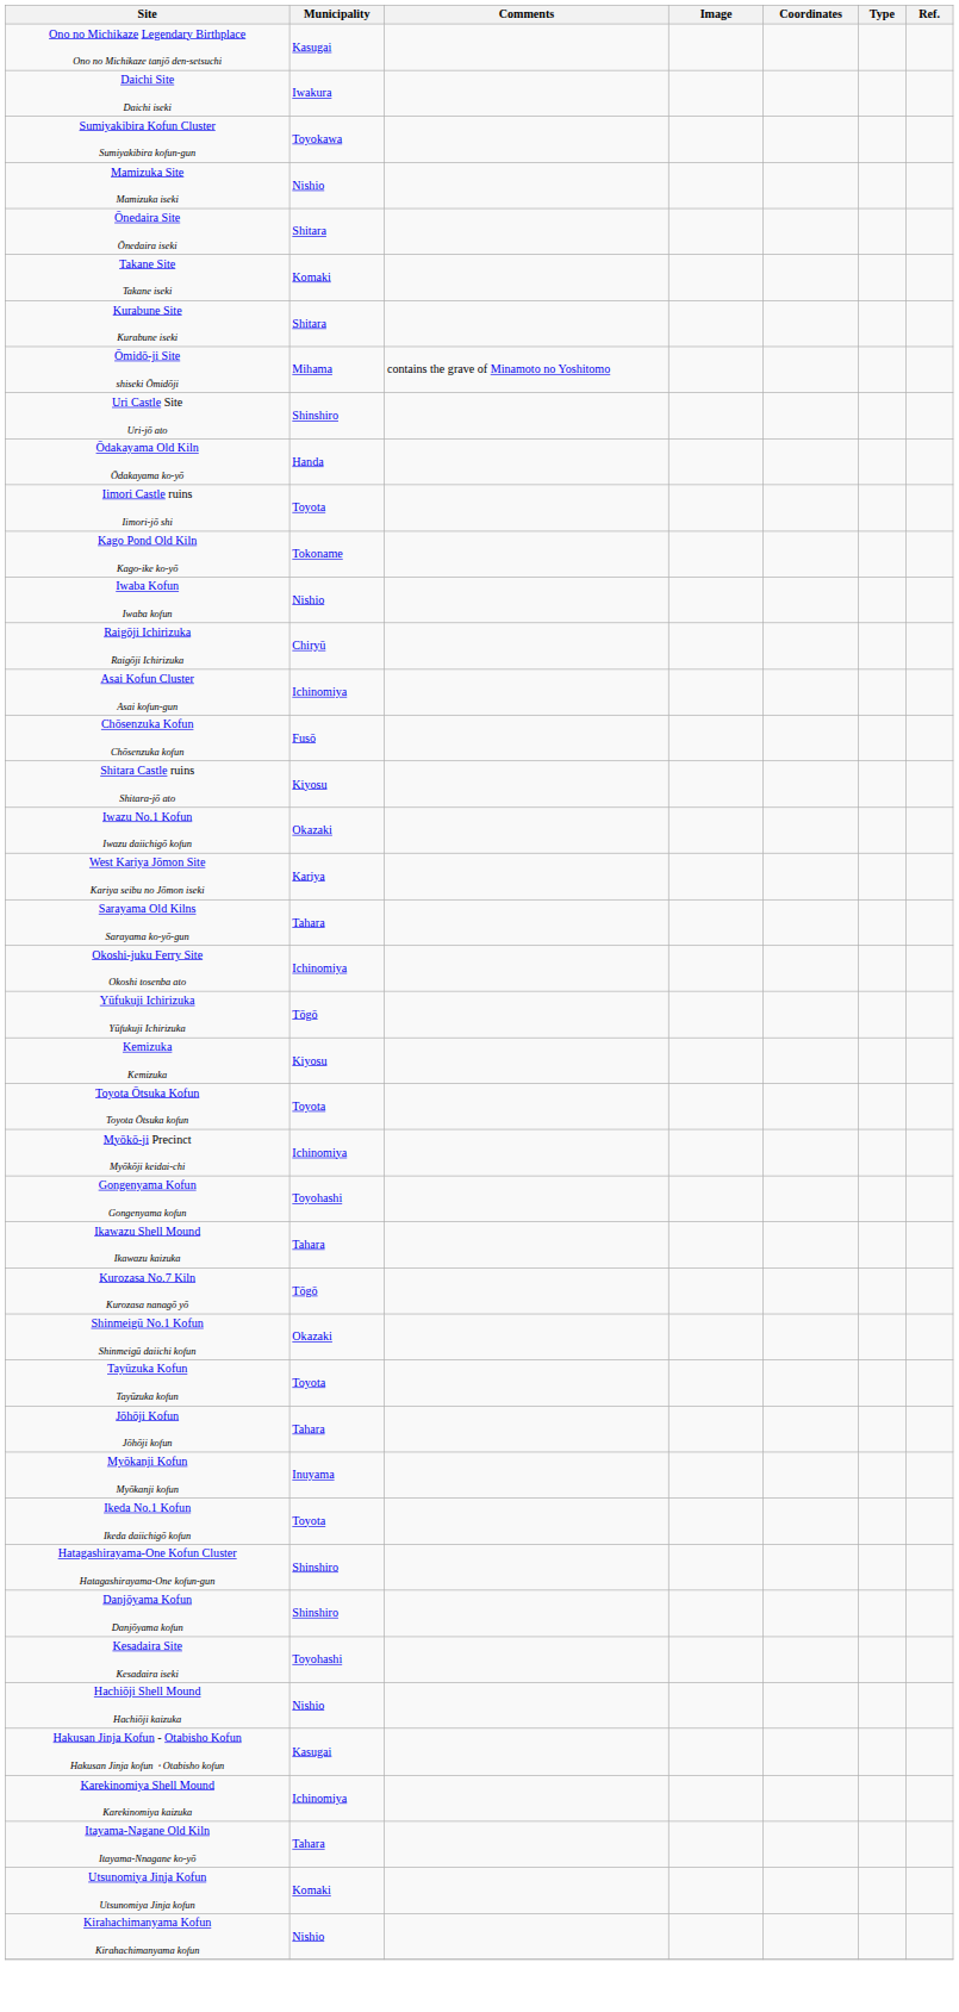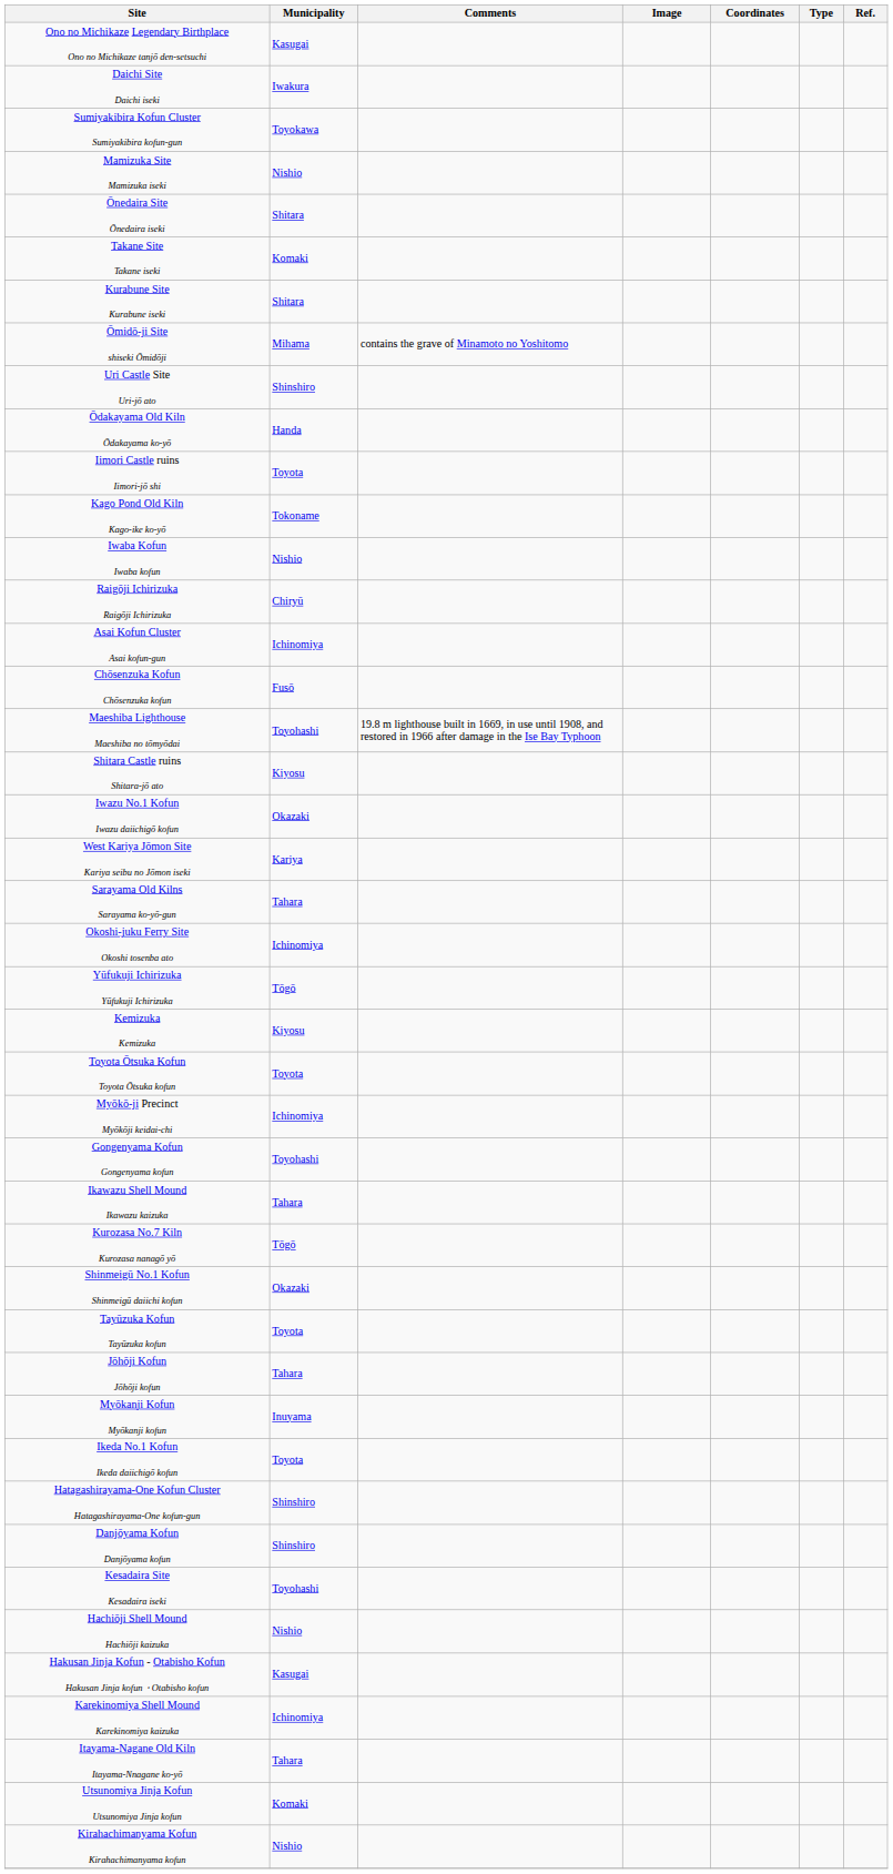 <table class="wikitable sortable"  style="width:100%;">
 <tr>
 <th width="30%" align="left">Site</th>
 <th width="10%" align="left">Municipality</th>
 <th width="30%" align="left" class="unsortable">Comments</th>
 <th width="10%" align="left"  class="unsortable">Image</th>
 <th width="10%" align="left" class="unsortable">Coordinates</th>
 <th width="5%" align="left">Type</th>
 <th width="5%" align="left"  class="unsortable">Ref.</th>
 </tr>
 <tr>
 <td align="center"><a href='#'>Ono no Michikaze</a> <a href='#'>Legendary Birthplace</a><br><br><small><em>Ono no Michikaze tanjō den-setsuchi</em></small></td>
 <td><a href='#'>Kasugai</a></td>
 <td></td>
 <td></td>
 <td></td>
 <td></td>
 <td></td>
 </tr>
 <tr>
 <td align="center"><a href='#'>Daichi Site</a><br><br><small><em>Daichi iseki</em></small></td>
 <td><a href='#'>Iwakura</a></td>
 <td></td>
 <td></td>
 <td></td>
 <td></td>
 <td></td>
 </tr>
 <tr>
 <td align="center"><a href='#'>Sumiyakibira Kofun Cluster</a><br><br><small><em>Sumiyakibira kofun-gun</em></small></td>
 <td><a href='#'>Toyokawa</a></td>
 <td></td>
 <td></td>
 <td></td>
 <td></td>
 <td></td>
 </tr>
 <tr>
 <td align="center"><a href='#'>Mamizuka Site</a><br><br><small><em>Mamizuka iseki</em></small></td>
 <td><a href='#'>Nishio</a></td>
 <td></td>
 <td></td>
 <td></td>
 <td></td>
 <td></td>
 </tr>
 <tr>
 <td align="center"><a href='#'>Ōnedaira Site</a><br><br><small><em>Ōnedaira iseki</em></small></td>
 <td><a href='#'>Shitara</a></td>
 <td></td>
 <td></td>
 <td></td>
 <td></td>
 <td></td>
 </tr>
 <tr>
 <td align="center"><a href='#'>Takane Site</a><br><br><small><em>Takane iseki</em></small></td>
 <td><a href='#'>Komaki</a></td>
 <td></td>
 <td></td>
 <td></td>
 <td></td>
 <td></td>
 </tr>
 <tr>
 <td align="center"><a href='#'>Kurabune Site</a><br><br><small><em>Kurabune iseki</em></small></td>
 <td><a href='#'>Shitara</a></td>
 <td></td>
 <td></td>
 <td></td>
 <td></td>
 <td></td>
 </tr>
 <tr>
 <td align="center"><a href='#'>Ōmidō-ji Site</a><br><br><small><em>shiseki Ōmidōji</em></small></td>
 <td><a href='#'>Mihama</a></td>
 <td>contains the grave of <a href='#'>Minamoto no Yoshitomo</a></td>
 <td></td>
 <td></td>
 <td></td>
 <td></td>
 </tr>
 <tr>
 <td align="center"><a href='#'>Uri Castle</a> Site<br><br><small><em>Uri-jō ato</em></small></td>
 <td><a href='#'>Shinshiro</a></td>
 <td></td>
 <td></td>
 <td></td>
 <td></td>
 <td></td>
 </tr>
 <tr>
 <td align="center"><a href='#'>Ōdakayama Old Kiln</a><br><br><small><em>Ōdakayama ko-yō</em></small></td>
 <td><a href='#'>Handa</a></td>
 <td></td>
 <td></td>
 <td></td>
 <td></td>
 <td></td>
 </tr>
 <tr>
 <td align="center"><a href='#'>Iimori Castle</a> ruins<br><br><small><em>Iimori-jō shi</em></small></td>
 <td><a href='#'>Toyota</a></td>
 <td></td>
 <td></td>
 <td></td>
 <td></td>
 <td></td>
 </tr>
 <tr>
 <td align="center"><a href='#'>Kago Pond Old Kiln</a><br><br><small><em>Kago-ike ko-yō</em></small></td>
 <td><a href='#'>Tokoname</a></td>
 <td></td>
 <td></td>
 <td></td>
 <td></td>
 <td></td>
 </tr>
 <tr>
 <td align="center"><a href='#'>Iwaba Kofun</a><br><br><small><em>Iwaba kofun</em></small></td>
 <td><a href='#'>Nishio</a></td>
 <td></td>
 <td></td>
 <td></td>
 <td></td>
 <td></td>
 </tr>
 <tr>
 <td align="center"><a href='#'>Raigōji Ichirizuka</a><br><br><small><em>Raigōji Ichirizuka</em></small></td>
 <td><a href='#'>Chiryū</a></td>
 <td></td>
 <td></td>
 <td></td>
 <td></td>
 <td></td>
 </tr>
 <tr>
 <td align="center"><a href='#'>Asai Kofun Cluster</a><br><br><small><em>Asai kofun-gun</em></small></td>
 <td><a href='#'>Ichinomiya</a></td>
 <td></td>
 <td></td>
 <td></td>
 <td></td>
 <td></td>
 </tr>
 <tr>
 <td align="center"><a href='#'>Chōsenzuka Kofun</a><br><br><small><em>Chōsenzuka kofun</em></small></td>
 <td><a href='#'>Fusō</a></td>
 <td></td>
+<td></td>
+<td></td>
+<td></td>
+<td></td>
+</tr>
+<tr>
+<td align="center"><a href='#'>Maeshiba Lighthouse</a><br><br><small><em>Maeshiba no tōmyōdai</em></small></td>
+<td><a href='#'>Toyohashi</a></td>
+<td>19.8 m lighthouse built in 1669, in use until 1908, and restored in 1966 after damage in the <a href='#'>Ise Bay Typhoon</a></td>
 <td></td>
 <td></td>
 <td></td>
 <td></td>
 </tr>
 <tr>
 <td align="center"><a href='#'>Shitara Castle</a> ruins<br><br><small><em>Shitara-jō ato</em></small></td>
 <td><a href='#'>Kiyosu</a></td>
 <td></td>
 <td></td>
 <td></td>
 <td></td>
 <td></td>
 </tr>
 <tr>
 <td align="center"><a href='#'>Iwazu No.1 Kofun</a><br><br><small><em>Iwazu daiichigō kofun</em></small></td>
 <td><a href='#'>Okazaki</a></td>
 <td></td>
 <td></td>
 <td></td>
 <td></td>
 <td></td>
 </tr>
 <tr>
 <td align="center"><a href='#'>West Kariya Jōmon Site</a><br><br><small><em>Kariya seibu no Jōmon iseki</em></small></td>
 <td><a href='#'>Kariya</a></td>
 <td></td>
 <td></td>
 <td></td>
 <td></td>
 <td></td>
 </tr>
 <tr>
 <td align="center"><a href='#'>Sarayama Old Kilns</a><br><br><small><em>Sarayama ko-yō-gun</em></small></td>
 <td><a href='#'>Tahara</a></td>
 <td></td>
 <td></td>
 <td></td>
 <td></td>
 <td></td>
 </tr>
 <tr>
 <td align="center"><a href='#'>Okoshi-juku Ferry Site</a><br><br><small><em>Okoshi tosenba ato</em></small></td>
 <td><a href='#'>Ichinomiya</a></td>
 <td></td>
 <td></td>
 <td></td>
 <td></td>
 <td></td>
 </tr>
 <tr>
 <td align="center"><a href='#'>Yūfukuji Ichirizuka</a><br><br><small><em>Yūfukuji Ichirizuka</em></small></td>
 <td><a href='#'>Tōgō</a></td>
 <td></td>
 <td></td>
 <td></td>
 <td></td>
 <td></td>
 </tr>
 <tr>
 <td align="center"><a href='#'>Kemizuka</a><br><br><small><em>Kemizuka</em></small></td>
 <td><a href='#'>Kiyosu</a></td>
 <td></td>
 <td></td>
 <td></td>
 <td></td>
 <td></td>
 </tr>
 <tr>
 <td align="center"><a href='#'>Toyota Ōtsuka Kofun</a><br><br><small><em>Toyota Ōtsuka kofun</em></small></td>
 <td><a href='#'>Toyota</a></td>
 <td></td>
 <td></td>
 <td></td>
 <td></td>
 <td></td>
 </tr>
 <tr>
 <td align="center"><a href='#'>Myōkō-ji</a> Precinct<br><br><small><em>Myōkōji keidai-chi</em></small></td>
 <td><a href='#'>Ichinomiya</a></td>
 <td></td>
 <td></td>
 <td></td>
 <td></td>
 <td></td>
 </tr>
 <tr>
 <td align="center"><a href='#'>Gongenyama Kofun</a><br><br><small><em>Gongenyama kofun</em></small></td>
 <td><a href='#'>Toyohashi</a></td>
 <td></td>
 <td></td>
 <td></td>
 <td></td>
 <td></td>
 </tr>
 <tr>
 <td align="center"><a href='#'>Ikawazu Shell Mound</a><br><br><small><em>Ikawazu kaizuka</em></small></td>
 <td><a href='#'>Tahara</a></td>
 <td></td>
 <td></td>
 <td></td>
 <td></td>
 <td></td>
 </tr>
 <tr>
 <td align="center"><a href='#'>Kurozasa No.7 Kiln</a><br><br><small><em>Kurozasa nanagō yō</em></small></td>
 <td><a href='#'>Tōgō</a></td>
 <td></td>
 <td></td>
 <td></td>
 <td></td>
 <td></td>
 </tr>
 <tr>
 <td align="center"><a href='#'>Shinmeigū No.1 Kofun</a><br><br><small><em>Shinmeigū daiichi kofun</em></small></td>
 <td><a href='#'>Okazaki</a></td>
 <td></td>
 <td></td>
 <td></td>
 <td></td>
 <td></td>
 </tr>
 <tr>
 <td align="center"><a href='#'>Tayūzuka Kofun</a><br><br><small><em>Tayūzuka kofun</em></small></td>
 <td><a href='#'>Toyota</a></td>
 <td></td>
 <td></td>
 <td></td>
 <td></td>
 <td></td>
 </tr>
 <tr>
 <td align="center"><a href='#'>Jōhōji Kofun</a><br><br><small><em>Jōhōji kofun</em></small></td>
 <td><a href='#'>Tahara</a></td>
 <td></td>
 <td></td>
 <td></td>
 <td></td>
 <td></td>
 </tr>
 <tr>
 <td align="center"><a href='#'>Myōkanji Kofun</a><br><br><small><em>Myōkanji kofun</em></small></td>
 <td><a href='#'>Inuyama</a></td>
 <td></td>
 <td></td>
 <td></td>
 <td></td>
 <td></td>
 </tr>
 <tr>
 <td align="center"><a href='#'>Ikeda No.1 Kofun</a><br><br><small><em>Ikeda daiichigō kofun</em></small></td>
 <td><a href='#'>Toyota</a></td>
 <td></td>
 <td></td>
 <td></td>
 <td></td>
 <td></td>
 </tr>
 <tr>
 <td align="center"><a href='#'>Hatagashirayama-One Kofun Cluster</a><br><br><small><em>Hatagashirayama-One kofun-gun</em></small></td>
 <td><a href='#'>Shinshiro</a></td>
 <td></td>
 <td></td>
 <td></td>
 <td></td>
 <td></td>
 </tr>
 <tr>
 <td align="center"><a href='#'>Danjōyama Kofun</a><br><br><small><em>Danjōyama kofun</em></small></td>
 <td><a href='#'>Shinshiro</a></td>
 <td></td>
 <td></td>
 <td></td>
 <td></td>
 <td></td>
 </tr>
 <tr>
 <td align="center"><a href='#'>Kesadaira Site</a><br><br><small><em>Kesadaira iseki</em></small></td>
 <td><a href='#'>Toyohashi</a></td>
 <td></td>
 <td></td>
 <td></td>
 <td></td>
 <td></td>
 </tr>
 <tr>
 <td align="center"><a href='#'>Hachiōji Shell Mound</a><br><br><small><em>Hachiōji kaizuka</em></small></td>
 <td><a href='#'>Nishio</a></td>
 <td></td>
 <td></td>
 <td></td>
 <td></td>
 <td></td>
 </tr>
 <tr>
 <td align="center"><a href='#'>Hakusan Jinja Kofun</a> - <a href='#'>Otabisho Kofun</a><br><br><small><em>Hakusan Jinja kofun・Otabisho kofun</em></small></td>
 <td><a href='#'>Kasugai</a></td>
 <td></td>
 <td></td>
 <td></td>
 <td></td>
 <td></td>
 </tr>
 <tr>
 <td align="center"><a href='#'>Karekinomiya Shell Mound</a><br><br><small><em>Karekinomiya kaizuka</em></small></td>
 <td><a href='#'>Ichinomiya</a></td>
 <td></td>
 <td></td>
 <td></td>
 <td></td>
 <td></td>
 </tr>
 <tr>
 <td align="center"><a href='#'>Itayama-Nagane Old Kiln</a><br><br><small><em>Itayama-Nnagane ko-yō</em></small></td>
 <td><a href='#'>Tahara</a></td>
 <td></td>
 <td></td>
 <td></td>
 <td></td>
 <td></td>
 </tr>
 <tr>
 <td align="center"><a href='#'>Utsunomiya Jinja Kofun</a><br><br><small><em>Utsunomiya Jinja kofun</em></small></td>
 <td><a href='#'>Komaki</a></td>
 <td></td>
 <td></td>
 <td></td>
 <td></td>
 <td></td>
 </tr>
 <tr>
 <td align="center"><a href='#'>Kirahachimanyama Kofun</a><br><br><small><em>Kirahachimanyama kofun</em></small></td>
 <td><a href='#'>Nishio</a></td>
 <td></td>
 <td></td>
 <td></td>
 <td></td>
 <td></td>
 </tr>
 <tr>
 </tr>
 </table>
